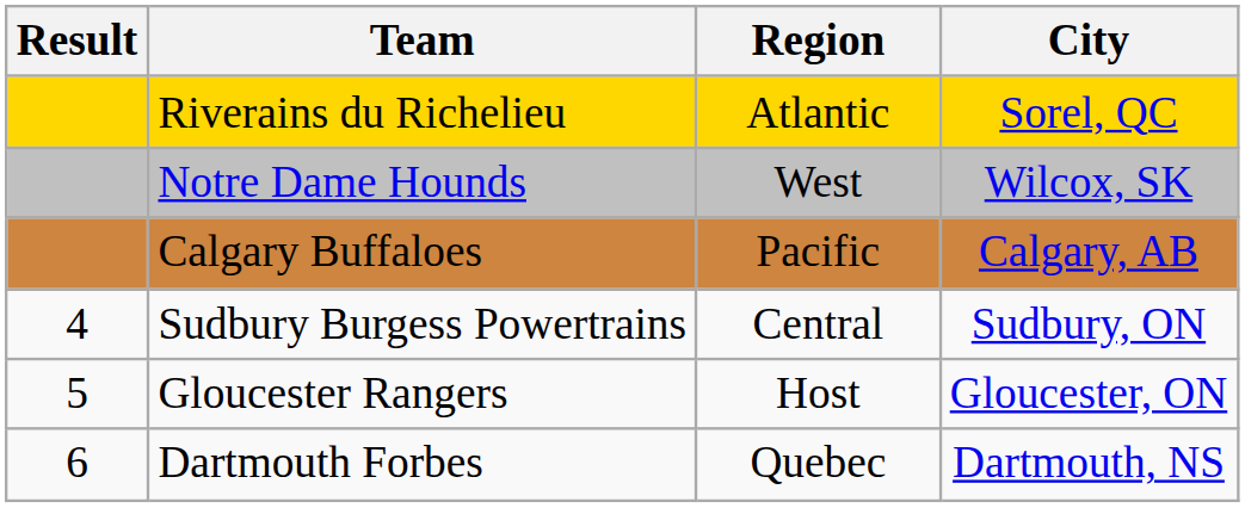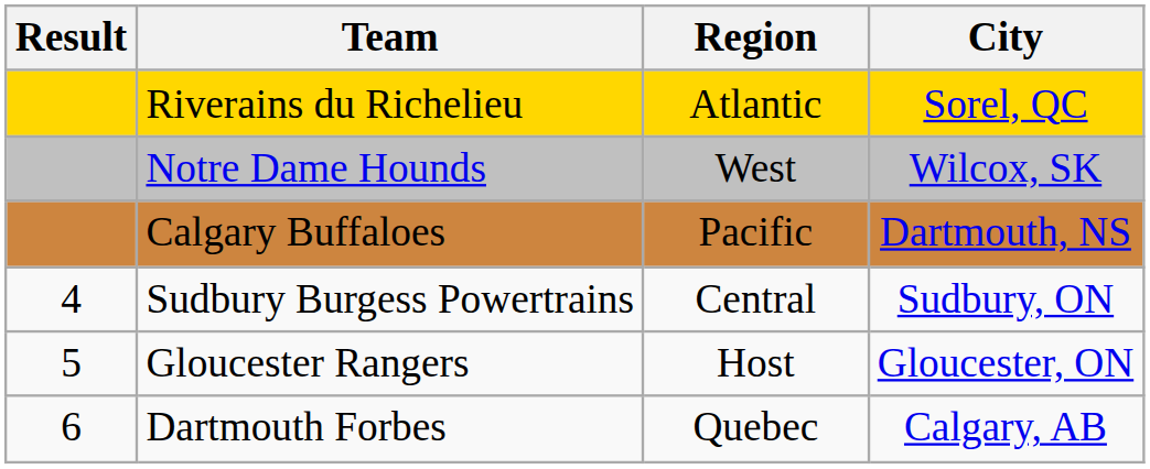 <table class="wikitable" style="text-align: center;">
 <tr>
 <th width=20>Result</th>
 <th>Team</th>
 <th width=80>Region</th>
 <th>City</th>
 </tr>
 <tr align="center" bgcolor=gold>
 <td></td>
 <td align="left">Riverains du Richelieu</td>
 <td>Atlantic</td>
 <td><a href='#'>Sorel, QC</a></td>
 </tr>
 <tr align="center" bgcolor=silver>
 <td></td>
 <td align="left"><a href='#'>Notre Dame Hounds</a></td>
 <td>West</td>
 <td><a href='#'>Wilcox, SK</a></td>
 </tr>
 <tr align="center" bgcolor=Peru>
 <td></td>
 <td align="left">Calgary Buffaloes</td>
 <td>Pacific</td>
-<td><a href='#'>Calgary, AB</a></td>
+<td><a href='#'>Dartmouth, NS</a></td>
 </tr>
 <tr>
 <td>4</td>
 <td align="left">Sudbury Burgess Powertrains</td>
 <td>Central</td>
 <td><a href='#'>Sudbury, ON</a></td>
 </tr>
 <tr>
 <td>5</td>
 <td align="left">Gloucester Rangers</td>
 <td>Host</td>
 <td><a href='#'>Gloucester, ON</a></td>
 </tr>
 <tr>
 <td>6</td>
 <td align="left">Dartmouth Forbes</td>
 <td>Quebec</td>
-<td><a href='#'>Dartmouth, NS</a></td>
+<td><a href='#'>Calgary, AB</a></td>
 </tr>
 </table>
